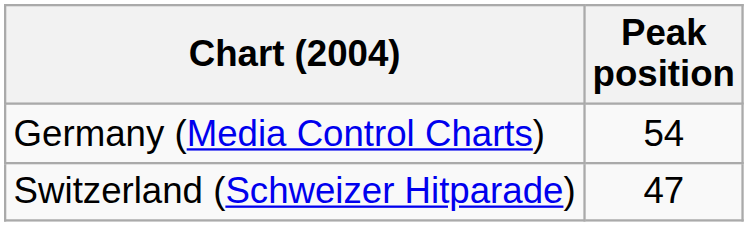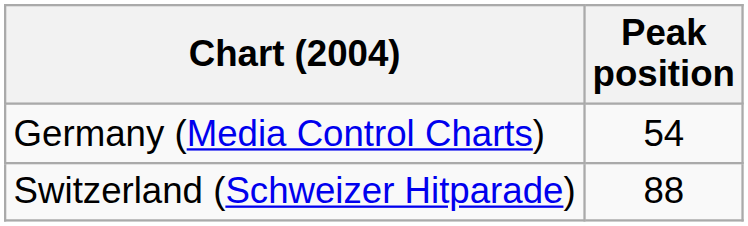 <table class="wikitable sortable">
 <tr>
 <th>Chart (2004)</th>
 <th>Peak<br>position</th>
 </tr>
 <tr>
 <td>Germany (<a href='#'>Media Control Charts</a>)</td>
 <td align="center">54</td>
 </tr>
 <tr>
 <td>Switzerland (<a href='#'>Schweizer Hitparade</a>)</td>
-<td align="center">47</td>
+<td align="center">88</td>
 </tr>
 </table>
